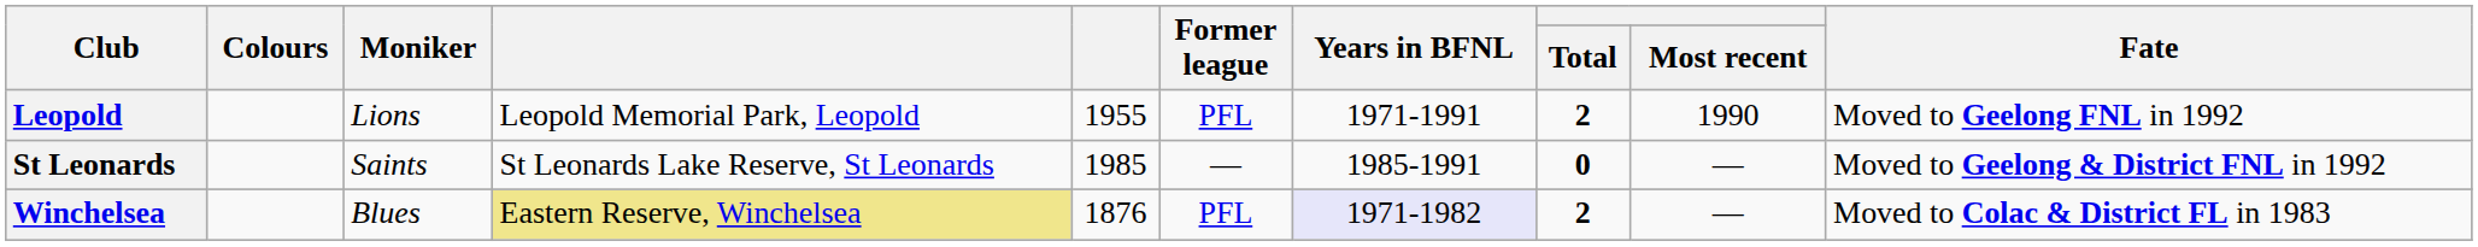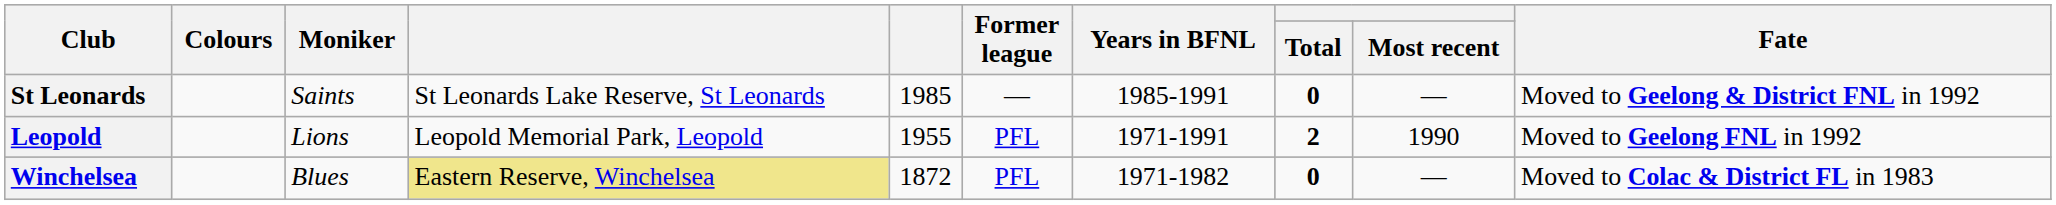 <table class="wikitable sortable" style="text-align:center; width:100%">
 <tr>
 <th rowspan="2">Club</th>
 <th rowspan="2" class="unsortable">Colours</th>
 <th rowspan="2">Moniker</th>
 <th rowspan="2"></th>
 <th rowspan="2"></th>
 <th rowspan="2" class="unsortable">Former<br>league</th>
 <th rowspan="2">Years in BFNL</th>
 <th colspan="2"></th>
 <th rowspan="2">Fate</th>
 </tr>
 <tr>
 <th data-sort-type="number">Total</th>
 <th>Most recent</th>
 </tr>
 <tr>
+<th style="text-align:left">St Leonards</th>
+<td></td>
+<td align="left"><em>Saints</em></td>
+<td align="left">St Leonards Lake Reserve, <a href='#'>St Leonards</a></td>
+<td>1985</td>
+<td>—</td>
+<td>1985-1991</td>
+<td><strong>0</strong></td>
+<td>—</td>
+<td align="left">Moved to <a href='#'><strong>Geelong & District FNL</strong></a> in 1992</td>
+</tr>
+<tr>
 <th style="text-align:left"><a href='#'>Leopold</a></th>
 <td></td>
 <td align="left"><em>Lions</em></td>
 <td align="left">Leopold Memorial Park, <a href='#'>Leopold</a></td>
 <td>1955</td>
 <td><a href='#'>PFL</a></td>
 <td>1971-1991</td>
 <td><strong>2</strong></td>
 <td>1990</td>
 <td align="left">Moved to <a href='#'><strong>Geelong FNL</strong></a> in 1992</td>
 </tr>
 <tr>
-<th style="text-align:left">St Leonards</th>
-<td></td>
-<td align="left"><em>Saints</em></td>
-<td align="left">St Leonards Lake Reserve, <a href='#'>St Leonards</a></td>
-<td>1985</td>
-<td>—</td>
-<td>1985-1991</td>
-<td><strong>0</strong></td>
-<td>—</td>
-<td align="left">Moved to <a href='#'><strong>Geelong & District FNL</strong></a> in 1992</td>
-</tr>
-<tr>
 <th style="text-align:left"><a href='#'>Winchelsea</a></th>
 <td></td>
 <td align="left"><em>Blues</em></td>
 <td align="left" style="background: khaki;">Eastern Reserve, <a href='#'>Winchelsea</a></td>
-<td>1876</td>
+<td>1872</td>
 <td><a href='#'>PFL</a></td>
-<td style="background: lavender;">1971-1982</td>
-<td><strong>2</strong></td>
+<td>1971-1982</td>
+<td><strong>0</strong></td>
 <td>—</td>
 <td align="left">Moved to <a href='#'><strong>Colac & District FL</strong></a> in 1983</td>
 </tr>
 </table>
